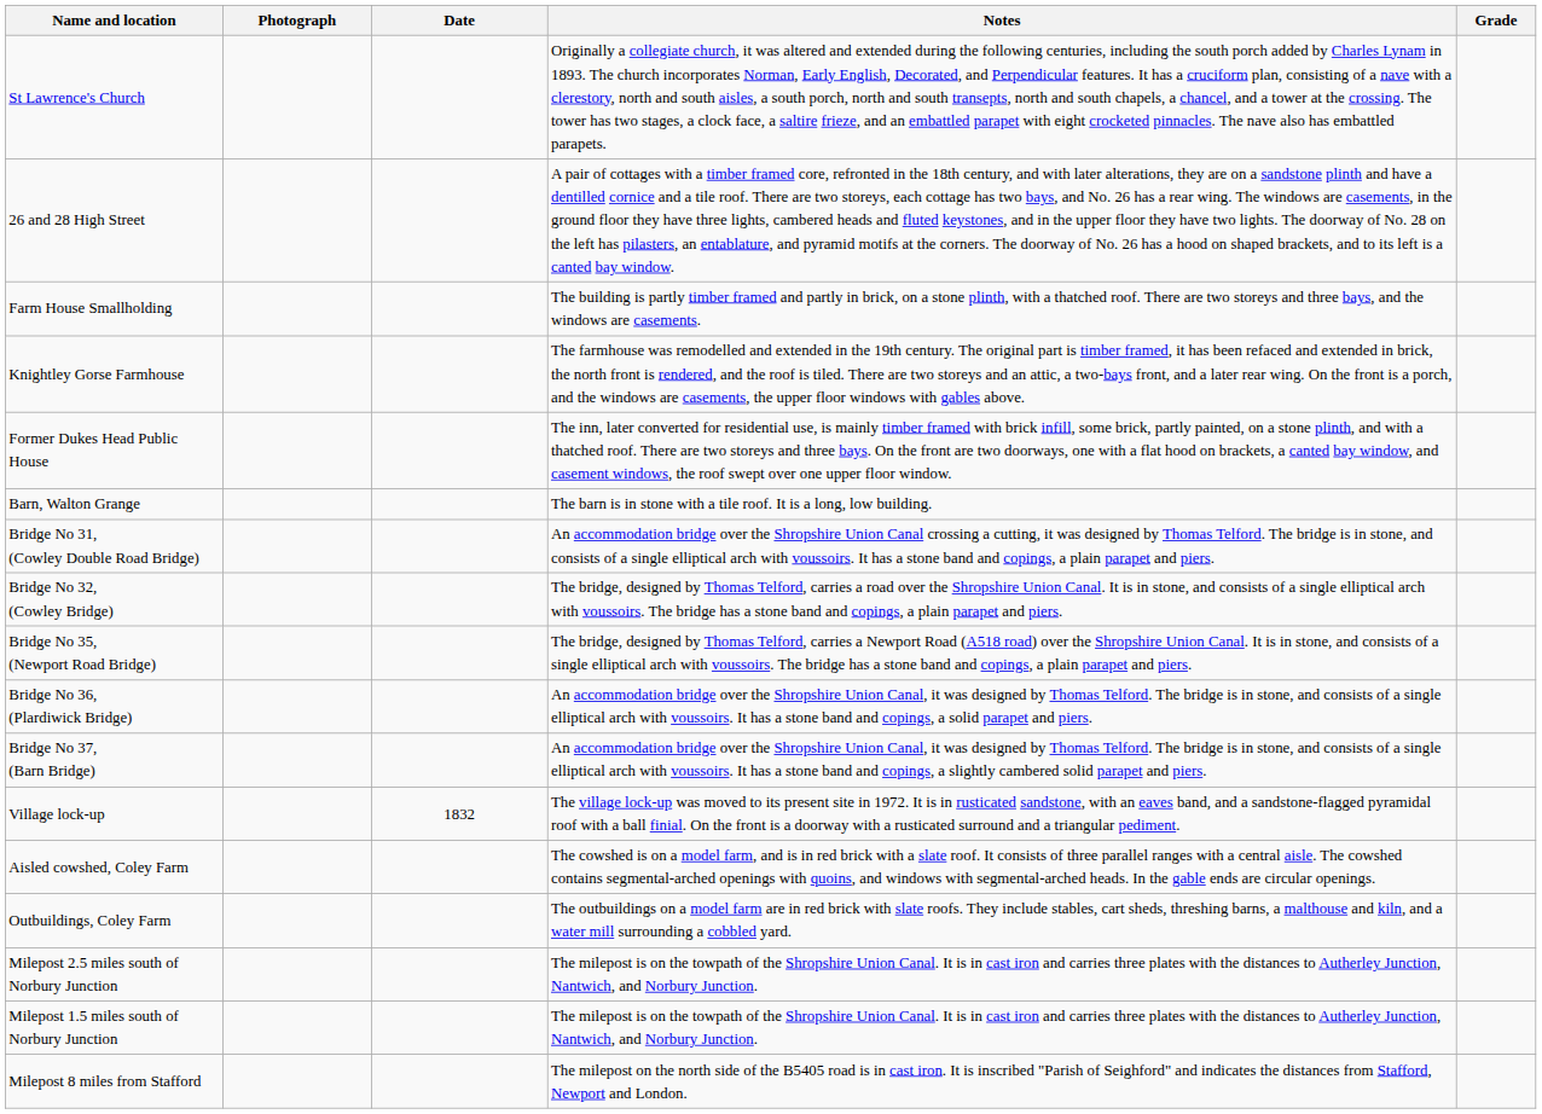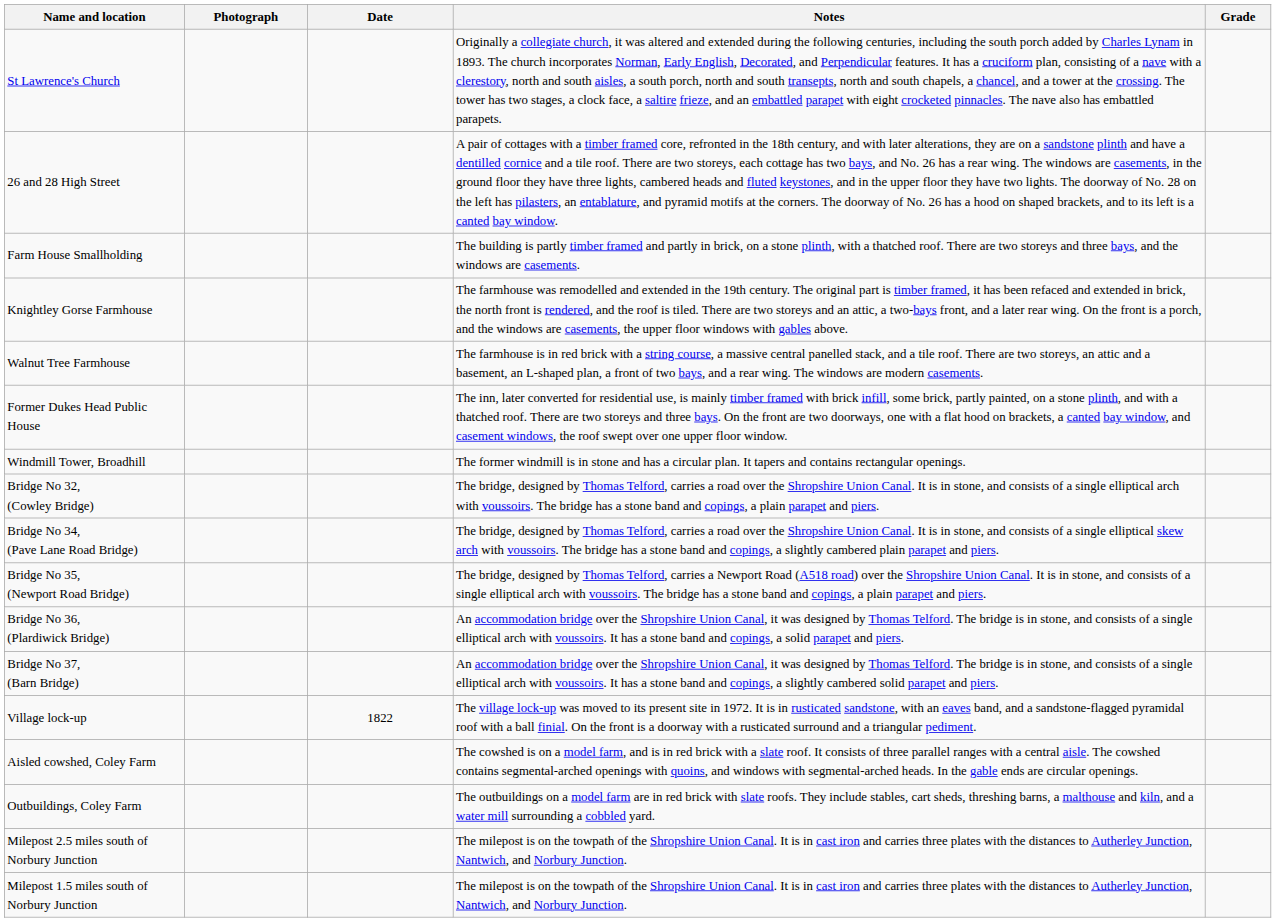 <table class="wikitable sortable plainrowheaders" style="width:100%; border:0; text-align:left; line-height:150%;">
 <tr>
 <th scope="col"  style="width:150px">Name and location</th>
 <th scope="col"  style="width:100px" class="unsortable">Photograph</th>
 <th scope="col"  style="width:120px">Date</th>
 <th scope="col"  style="width:650px" class="unsortable">Notes</th>
 <th scope="col"  style="width:50px">Grade</th>
 </tr>
 <tr>
 <td><a href='#'>St Lawrence's Church</a><br><small></small></td>
 <td></td>
 <td align="center"></td>
 <td>Originally a <a href='#'>collegiate church</a>, it was altered and extended during the following centuries, including the south porch added by <a href='#'>Charles Lynam</a> in 1893.  The church incorporates <a href='#'>Norman</a>, <a href='#'>Early English</a>, <a href='#'>Decorated</a>, and <a href='#'>Perpendicular</a> features.  It has a <a href='#'>cruciform</a> plan, consisting of a <a href='#'>nave</a> with a <a href='#'>clerestory</a>, north and south <a href='#'>aisles</a>, a south porch, north and south <a href='#'>transepts</a>, north and south chapels, a <a href='#'>chancel</a>, and a tower at the <a href='#'>crossing</a>.  The tower has two stages, a clock face, a <a href='#'>saltire</a> <a href='#'>frieze</a>, and an <a href='#'>embattled</a> <a href='#'>parapet</a> with eight <a href='#'>crocketed</a> <a href='#'>pinnacles</a>. The nave also has embattled parapets.</td>
 <td align="center" ></td>
 </tr>
 <tr>
 <td>26 and 28 High Street<br><small></small></td>
 <td></td>
 <td align="center"></td>
 <td>A pair of cottages with a <a href='#'>timber framed</a> core, refronted in the 18th century, and with later alterations, they are on a <a href='#'>sandstone</a> <a href='#'>plinth</a> and have a <a href='#'>dentilled</a> <a href='#'>cornice</a> and a tile roof.  There are two storeys, each cottage has two <a href='#'>bays</a>, and No. 26 has a rear wing.  The windows are <a href='#'>casements</a>, in the ground floor they have three lights, cambered heads and <a href='#'>fluted</a> <a href='#'>keystones</a>, and in the upper floor they have two lights.  The doorway of No. 28 on the left has <a href='#'>pilasters</a>, an <a href='#'>entablature</a>, and pyramid motifs at the corners.  The doorway of No. 26 has a hood on shaped brackets, and to its left is a <a href='#'>canted</a> <a href='#'>bay window</a>.</td>
 <td align="center" ></td>
 </tr>
 <tr>
 <td>Farm House Smallholding<br><small></small></td>
 <td></td>
 <td align="center"></td>
 <td>The building is partly <a href='#'>timber framed</a> and partly in brick, on a stone <a href='#'>plinth</a>, with a thatched roof.  There are two storeys and three <a href='#'>bays</a>, and the windows are <a href='#'>casements</a>.</td>
 <td align="center" ></td>
 </tr>
 <tr>
 <td>Knightley Gorse Farmhouse<br><small></small></td>
 <td></td>
 <td align="center"></td>
 <td>The farmhouse was remodelled and extended in the 19th century.  The original part is <a href='#'>timber framed</a>, it has been refaced and extended in brick, the north front is <a href='#'>rendered</a>, and the roof is tiled.  There are two storeys and an attic, a two-<a href='#'>bays</a> front, and a later rear wing.  On the front is a porch, and the windows are <a href='#'>casements</a>, the upper floor windows with <a href='#'>gables</a> above.</td>
 <td align="center" ></td>
 </tr>
 <tr>
+<td>Walnut Tree Farmhouse<br><small></small></td>
+<td></td>
+<td align="center"></td>
+<td>The farmhouse is in red brick with a <a href='#'>string course</a>, a massive central panelled stack, and a tile roof.  There are two storeys, an attic and a basement, an L-shaped plan, a front of two <a href='#'>bays</a>, and a rear wing.  The windows are modern <a href='#'>casements</a>.</td>
+<td align="center" ></td>
+</tr>
+<tr>
 <td>Former Dukes Head Public House<br><small></small></td>
 <td></td>
 <td align="center"></td>
 <td>The inn, later converted for residential use, is mainly <a href='#'>timber framed</a> with brick <a href='#'>infill</a>, some brick, partly painted, on a stone <a href='#'>plinth</a>, and with a thatched roof.  There are two storeys and three <a href='#'>bays</a>.  On the front are two doorways, one with a flat hood on brackets, a <a href='#'>canted</a> <a href='#'>bay window</a>, and <a href='#'>casement windows</a>, the roof swept over one upper floor window.</td>
 <td align="center" ></td>
 </tr>
 <tr>
-<td>Barn, Walton Grange<br><small></small></td>
+<td>Windmill Tower, Broadhill<br><small></small></td>
 <td></td>
 <td align="center"></td>
-<td>The barn is in stone with a tile roof.  It is a long, low building.</td>
-<td align="center" ></td>
-</tr>
-<tr>
-<td>Bridge No 31,<br>(Cowley Double Road Bridge)<br><small></small></td>
-<td></td>
-<td align="center"></td>
-<td>An <a href='#'>accommodation bridge</a> over the <a href='#'>Shropshire Union Canal</a> crossing a cutting, it was designed by <a href='#'>Thomas Telford</a>.  The bridge is in stone, and consists of a single elliptical arch with <a href='#'>voussoirs</a>.  It has a stone band and <a href='#'>copings</a>, a plain <a href='#'>parapet</a> and <a href='#'>piers</a>.</td>
+<td>The former windmill is in stone and has a circular plan.  It tapers and contains rectangular openings.</td>
 <td align="center" ></td>
 </tr>
 <tr>
 <td>Bridge No 32,<br>(Cowley Bridge)<br><small></small></td>
 <td></td>
 <td align="center"></td>
 <td>The bridge, designed by <a href='#'>Thomas Telford</a>, carries a road over the <a href='#'>Shropshire Union Canal</a>.  It is in stone, and consists of a single elliptical arch with <a href='#'>voussoirs</a>.  The bridge has a stone band and <a href='#'>copings</a>, a plain <a href='#'>parapet</a> and <a href='#'>piers</a>.</td>
+<td align="center" ></td>
+</tr>
+<tr>
+<td>Bridge No 34,<br>(Pave Lane Road Bridge)<br><small></small></td>
+<td></td>
+<td align="center"></td>
+<td>The bridge, designed by <a href='#'>Thomas Telford</a>, carries a road over the <a href='#'>Shropshire Union Canal</a>.  It is in stone, and consists of a single elliptical <a href='#'>skew arch</a> with <a href='#'>voussoirs</a>.  The bridge has a stone band and <a href='#'>copings</a>, a slightly cambered plain <a href='#'>parapet</a> and <a href='#'>piers</a>.</td>
 <td align="center" ></td>
 </tr>
 <tr>
 <td>Bridge No 35,<br>(Newport Road Bridge)<br><small></small></td>
 <td></td>
 <td align="center"></td>
 <td>The bridge, designed by <a href='#'>Thomas Telford</a>, carries a Newport Road (<a href='#'>A518 road</a>) over the <a href='#'>Shropshire Union Canal</a>.  It is in stone, and consists of a single elliptical arch with <a href='#'>voussoirs</a>.  The bridge has a stone band and <a href='#'>copings</a>, a plain <a href='#'>parapet</a> and <a href='#'>piers</a>.</td>
 <td align="center" ></td>
 </tr>
 <tr>
 <td>Bridge No 36,<br>(Plardiwick Bridge)<br><small></small></td>
 <td></td>
 <td align="center"></td>
 <td>An <a href='#'>accommodation bridge</a> over the <a href='#'>Shropshire Union Canal</a>, it was designed by <a href='#'>Thomas Telford</a>.  The bridge is in stone, and consists of a single elliptical arch with <a href='#'>voussoirs</a>.  It has a stone band and <a href='#'>copings</a>, a solid <a href='#'>parapet</a> and <a href='#'>piers</a>.</td>
 <td align="center" ></td>
 </tr>
 <tr>
 <td>Bridge No 37,<br>(Barn Bridge)<br><small></small></td>
 <td></td>
 <td align="center"></td>
 <td>An <a href='#'>accommodation bridge</a> over the <a href='#'>Shropshire Union Canal</a>, it was designed by <a href='#'>Thomas Telford</a>.   The bridge is in stone, and consists of a single elliptical arch with <a href='#'>voussoirs</a>.  It has a stone band and <a href='#'>copings</a>, a slightly cambered solid <a href='#'>parapet</a> and <a href='#'>piers</a>.</td>
 <td align="center" ></td>
 </tr>
 <tr>
 <td>Village lock-up<br><small></small></td>
 <td></td>
-<td align="center">1832</td>
+<td align="center">1822</td>
 <td>The <a href='#'>village lock-up</a> was moved to its present site in 1972.  It is in <a href='#'>rusticated</a> <a href='#'>sandstone</a>, with an <a href='#'>eaves</a> band, and a sandstone-flagged pyramidal roof with a ball <a href='#'>finial</a>.  On the front is a doorway with a rusticated surround and a triangular <a href='#'>pediment</a>.</td>
 <td align="center" ></td>
 </tr>
 <tr>
 <td>Aisled cowshed, Coley Farm<br><small></small></td>
 <td></td>
 <td align="center"></td>
 <td>The cowshed is on a <a href='#'>model farm</a>, and is in red brick with a <a href='#'>slate</a> roof.  It consists of three parallel ranges with a central <a href='#'>aisle</a>.  The cowshed contains segmental-arched openings with <a href='#'>quoins</a>, and windows with segmental-arched heads.  In the <a href='#'>gable</a> ends are circular openings.</td>
 <td align="center" ></td>
 </tr>
 <tr>
 <td>Outbuildings, Coley Farm<br><small></small></td>
 <td></td>
 <td align="center"></td>
 <td>The outbuildings on a <a href='#'>model farm</a> are in red brick with <a href='#'>slate</a> roofs.  They include stables, cart sheds, threshing barns, a <a href='#'>malthouse</a> and <a href='#'>kiln</a>, and a <a href='#'>water mill</a> surrounding a <a href='#'>cobbled</a> yard.</td>
 <td align="center" ></td>
 </tr>
 <tr>
 <td>Milepost 2.5 miles south of Norbury Junction<br><small></small></td>
 <td></td>
 <td align="center"></td>
 <td>The milepost is on the towpath of the <a href='#'>Shropshire Union Canal</a>.  It is in <a href='#'>cast iron</a> and carries three plates with the distances to <a href='#'>Autherley Junction</a>, <a href='#'>Nantwich</a>, and <a href='#'>Norbury Junction</a>.</td>
 <td align="center" ></td>
 </tr>
 <tr>
 <td>Milepost 1.5 miles south of Norbury Junction<br><small></small></td>
 <td></td>
 <td align="center"></td>
 <td>The milepost is on the towpath of the <a href='#'>Shropshire Union Canal</a>.  It is in <a href='#'>cast iron</a> and carries three plates with the distances to <a href='#'>Autherley Junction</a>, <a href='#'>Nantwich</a>, and <a href='#'>Norbury Junction</a>.</td>
 <td align="center" ></td>
 </tr>
 <tr>
-<td>Milepost 8 miles from Stafford<br><small></small></td>
-<td></td>
-<td align="center"></td>
-<td>The milepost on the north side of the B5405 road is in <a href='#'>cast iron</a>.  It is inscribed "Parish of Seighford" and indicates the distances from <a href='#'>Stafford</a>, <a href='#'>Newport</a> and London.</td>
-<td align="center" ></td>
-</tr>
-<tr>
 </tr>
 </table>
